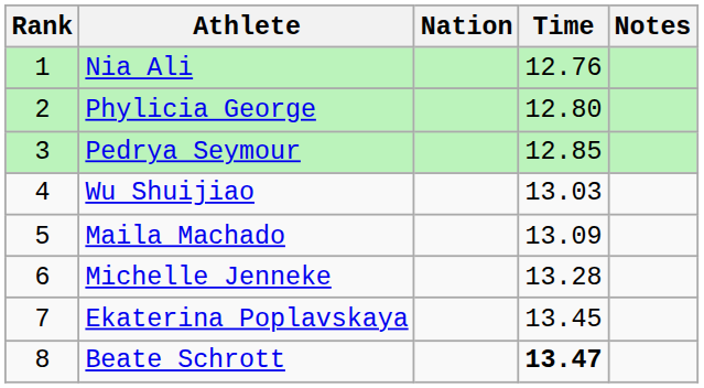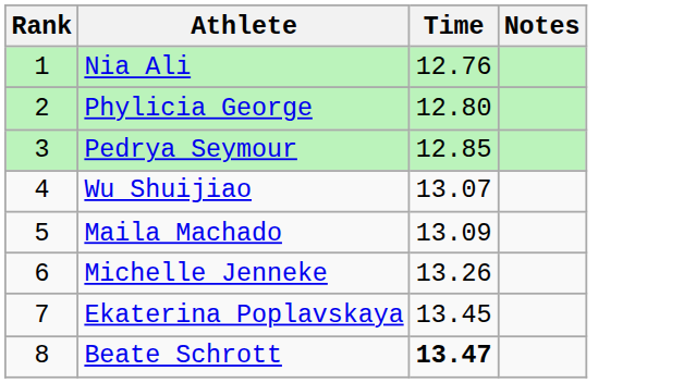 <table class="wikitable sortable" style="text-align:center">
 <tr>
 <th>Rank</th>
 <th>Athlete</th>
-<th>Nation</th>
 <th>Time</th>
 <th>Notes</th>
 </tr>
 <tr bgcolor=bbf3bb>
 <td>1</td>
 <td align=left><a href='#'>Nia Ali</a></td>
-<td align=left></td>
 <td>12.76</td>
 <td></td>
 </tr>
 <tr bgcolor=bbf3bb>
 <td>2</td>
 <td align=left><a href='#'>Phylicia George</a></td>
-<td align=left></td>
 <td>12.80</td>
 <td></td>
 </tr>
 <tr bgcolor=bbf3bb>
 <td>3</td>
 <td align=left><a href='#'>Pedrya Seymour</a></td>
-<td align=left></td>
 <td>12.85</td>
 <td></td>
 </tr>
 <tr>
 <td>4</td>
 <td align=left><a href='#'>Wu Shuijiao</a></td>
-<td align=left></td>
-<td>13.03</td>
+<td>13.07</td>
 <td></td>
 </tr>
 <tr>
 <td>5</td>
 <td align=left><a href='#'>Maila Machado</a></td>
-<td align=left></td>
 <td>13.09</td>
 <td></td>
 </tr>
 <tr>
 <td>6</td>
 <td align=left><a href='#'>Michelle Jenneke</a></td>
-<td align=left></td>
-<td>13.28</td>
+<td>13.26</td>
 <td></td>
 </tr>
 <tr>
 <td>7</td>
 <td align=left><a href='#'>Ekaterina Poplavskaya</a></td>
-<td align=left></td>
 <td>13.45</td>
 <td></td>
 </tr>
 <tr>
 <td>8</td>
 <td align=left><a href='#'>Beate Schrott</a></td>
-<td align=left></td>
 <td><strong>13.47</strong></td>
 <td></td>
 </tr>
 </table>
